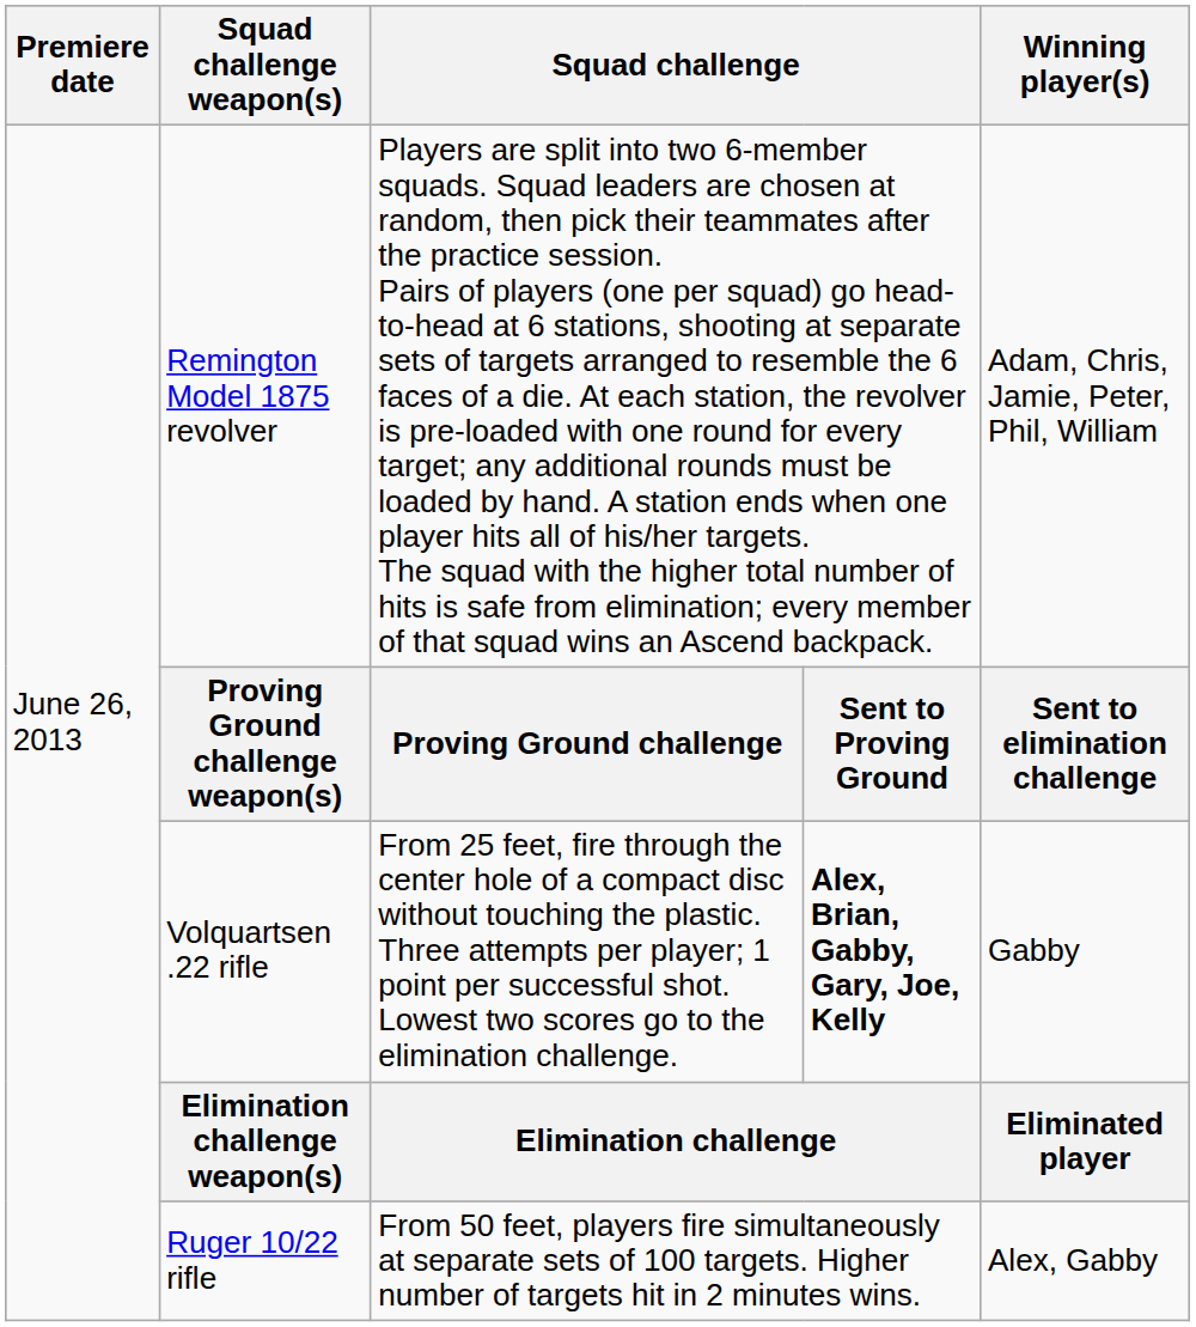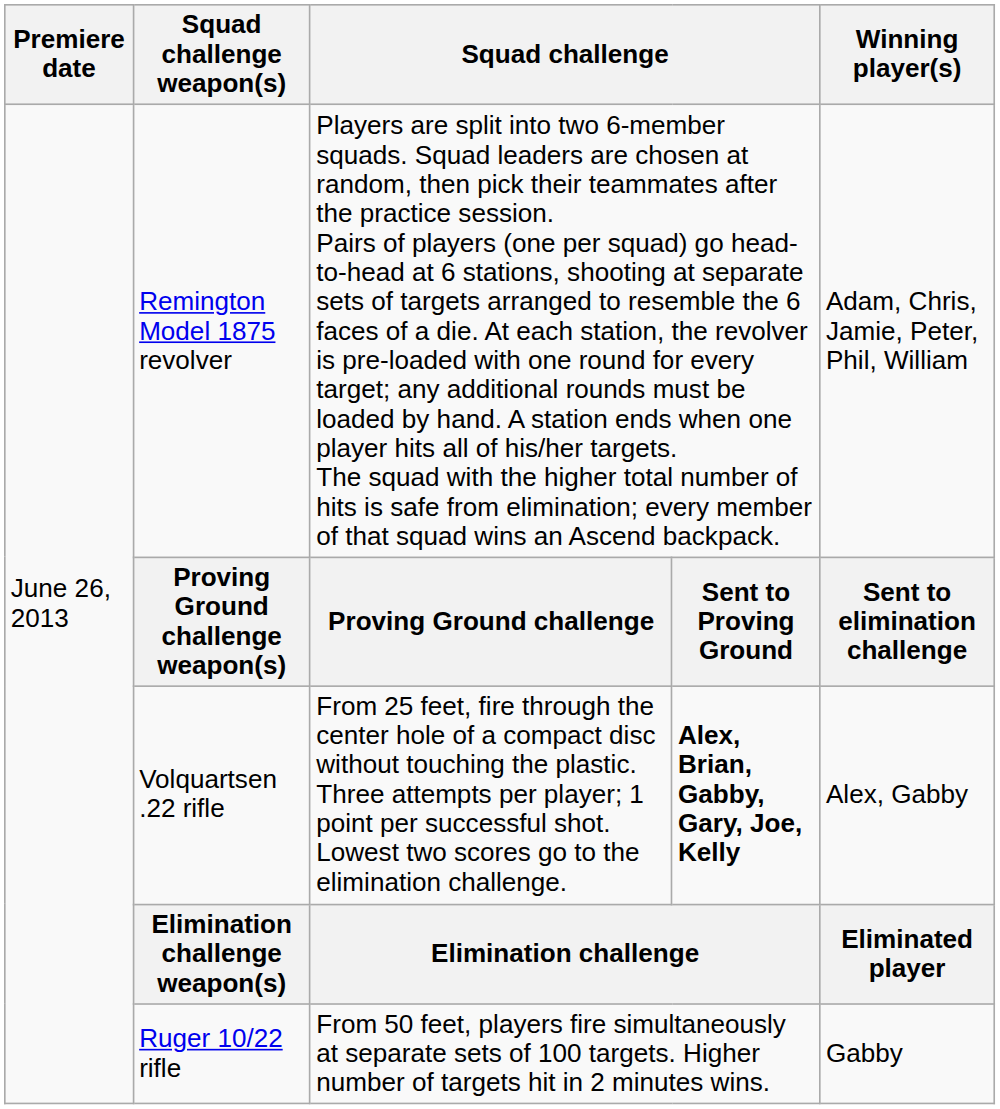 <table class="wikitable">
 <tr>
 <th>Premiere date</th>
 <th>Squad challenge weapon(s)</th>
 <th colspan="2">Squad challenge</th>
 <th>Winning player(s)</th>
 </tr>
 <tr>
 <td rowspan="5">June 26, 2013</td>
 <td><a href='#'>Remington Model 1875</a> revolver</td>
 <td colspan="2">Players are split into two 6-member squads. Squad leaders are chosen at random, then pick their teammates after the practice session.<br>Pairs of players (one per squad) go head-to-head at 6 stations, shooting at separate sets of targets arranged to resemble the 6 faces of a die. At each station, the revolver is pre-loaded with one round for every target; any additional rounds must be loaded by hand. A station ends when one player hits all of his/her targets.<br>The squad with the higher total number of hits is safe from elimination; every member of that squad wins an Ascend backpack.</td>
 <td>Adam, Chris, Jamie, Peter, Phil, William</td>
 </tr>
 <tr>
 <th>Proving Ground challenge weapon(s)</th>
 <th>Proving Ground challenge</th>
 <th>Sent to Proving Ground</th>
 <th>Sent to elimination challenge</th>
 </tr>
 <tr>
 <td>Volquartsen .22 rifle</td>
 <td>From 25 feet, fire through the center hole of a compact disc without touching the plastic. Three attempts per player; 1 point per successful shot. Lowest two scores go to the elimination challenge.</td>
 <td><strong>Alex, Brian, Gabby, Gary, Joe, Kelly</strong></td>
-<td>Gabby</td>
+<td>Alex, Gabby</td>
 </tr>
 <tr>
 <th>Elimination challenge weapon(s)</th>
 <th colspan="2">Elimination challenge</th>
 <th>Eliminated player</th>
 </tr>
 <tr>
 <td><a href='#'>Ruger 10/22</a> rifle</td>
 <td colspan="2">From 50 feet, players fire simultaneously at separate sets of 100 targets. Higher number of targets hit in 2 minutes wins.</td>
-<td>Alex, Gabby</td>
+<td>Gabby</td>
 </tr>
 </table>
